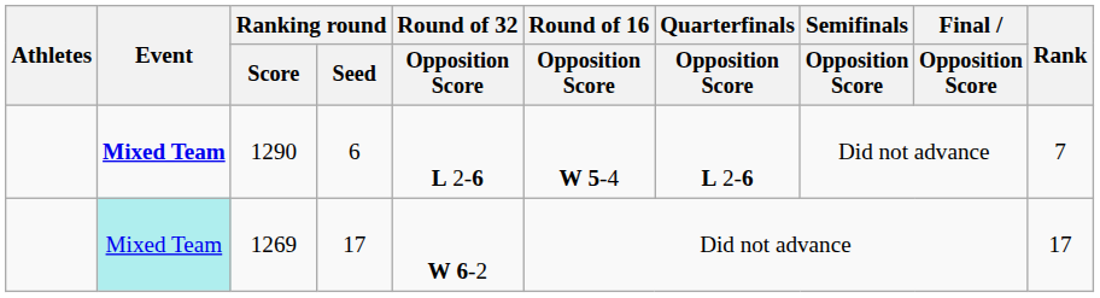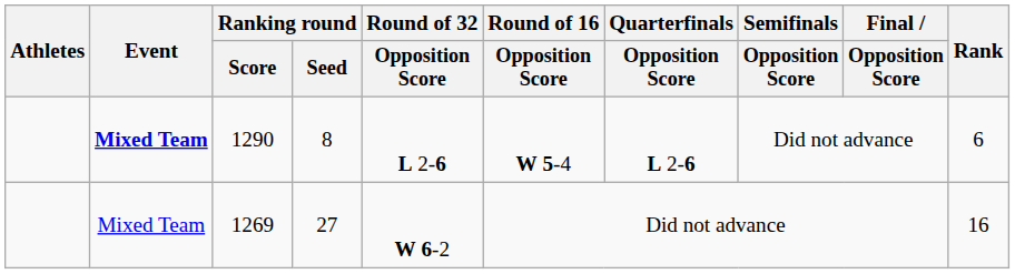 <table class="wikitable" style="font-size:90%;">
 <tr>
 <th rowspan="2">Athletes</th>
 <th rowspan="2">Event</th>
 <th colspan="2">Ranking round</th>
 <th>Round of 32</th>
 <th>Round of 16</th>
 <th>Quarterfinals</th>
 <th>Semifinals</th>
 <th>Final / </th>
 <th rowspan=2>Rank</th>
 </tr>
 <tr style="font-size:95%">
 <th>Score</th>
 <th>Seed</th>
 <th>Opposition<br>Score</th>
 <th>Opposition<br>Score</th>
 <th>Opposition<br>Score</th>
 <th>Opposition<br>Score</th>
 <th>Opposition<br>Score</th>
 </tr>
 <tr align=center>
 <td align=left><br></td>
 <td><strong><a href='#'>Mixed Team</a></strong></td>
 <td>1290</td>
-<td>6</td>
+<td>8</td>
 <td><small><br></small><br> <strong>L</strong> 2-<strong>6</strong></td>
 <td><small><br></small><br> <strong>W</strong> <strong>5</strong>-4</td>
 <td><small><br></small><br> <strong>L</strong> 2-<strong>6</strong></td>
 <td colspan=2>Did not advance</td>
-<td>7</td>
+<td>6</td>
 </tr>
 <tr align=center>
 <td align=left><br></td>
-<td style="background: paleturquoise;"><a href='#'>Mixed Team</a></td>
+<td><a href='#'>Mixed Team</a></td>
 <td>1269</td>
-<td>17</td>
+<td>27</td>
 <td><small><br></small><br> <strong>W</strong> <strong>6</strong>-2</td>
 <td colspan=4>Did not advance</td>
-<td>17</td>
+<td>16</td>
 </tr>
 </table>
